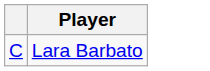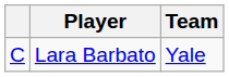 <table class="wikitable">
 <tr>
 <th style="text-align:center;"></th>
 <th style="text-align:center;">Player</th>
+<th style="text-align:center;">Team</th>
 </tr>
 <tr>
 <td style="text-align:center;"><a href='#'>C</a></td>
 <td> <a href='#'>Lara Barbato</a></td>
+<td><a href='#'>Yale</a></td>
 </tr>
 </table>
